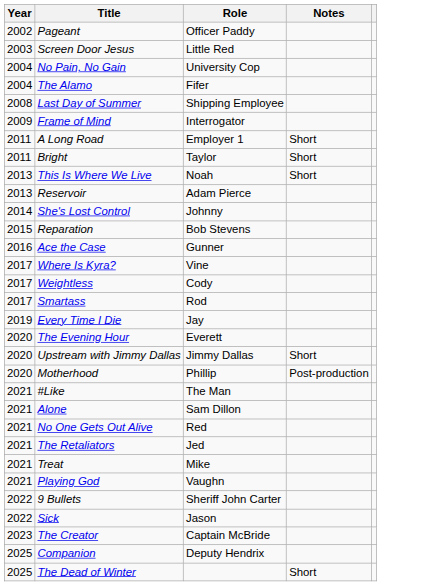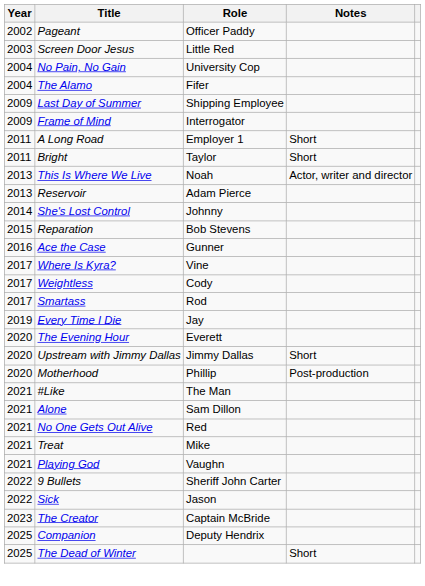 <table class="wikitable sortable">
 <tr>
 <th>Year</th>
 <th>Title</th>
 <th>Role</th>
 <th>Notes</th>
 <th class="unsortable"></th>
 </tr>
 <tr>
 <td>2002</td>
 <td><em>Pageant</em></td>
 <td>Officer Paddy</td>
 <td></td>
 <td></td>
 </tr>
 <tr>
 <td>2003</td>
 <td><em>Screen Door Jesus</em></td>
 <td>Little Red</td>
 <td></td>
 <td></td>
 </tr>
 <tr>
 <td>2004</td>
 <td><em><a href='#'>No Pain, No Gain</a></em></td>
 <td>University Cop</td>
 <td></td>
 <td></td>
 </tr>
 <tr>
 <td>2004</td>
 <td><em><a href='#'>The Alamo</a></em></td>
 <td>Fifer</td>
 <td></td>
 <td></td>
 </tr>
 <tr>
-<td>2008</td>
+<td>2009</td>
 <td><em><a href='#'>Last Day of Summer</a></em></td>
 <td>Shipping Employee</td>
 <td></td>
 <td></td>
 </tr>
 <tr>
 <td>2009</td>
 <td><em><a href='#'>Frame of Mind</a></em></td>
 <td>Interrogator</td>
 <td></td>
 <td></td>
 </tr>
 <tr>
 <td>2011</td>
 <td><em>A Long Road</em></td>
 <td>Employer 1</td>
 <td>Short</td>
 <td></td>
 </tr>
 <tr>
 <td>2011</td>
 <td><em>Bright</em></td>
 <td>Taylor</td>
 <td>Short</td>
 <td></td>
 </tr>
 <tr>
 <td>2013</td>
 <td><em><a href='#'>This Is Where We Live</a></em></td>
 <td>Noah</td>
-<td>Short</td>
+<td>Actor, writer and director</td>
 <td></td>
 </tr>
 <tr>
 <td>2013</td>
 <td><em>Reservoir</em></td>
 <td>Adam Pierce</td>
 <td></td>
 <td></td>
 </tr>
 <tr>
 <td>2014</td>
 <td><em><a href='#'>She's Lost Control</a></em></td>
 <td>Johnny</td>
 <td></td>
 <td></td>
 </tr>
 <tr>
 <td>2015</td>
 <td><em>Reparation</em></td>
 <td>Bob Stevens</td>
 <td></td>
 <td></td>
 </tr>
 <tr>
 <td>2016</td>
 <td><em><a href='#'>Ace the Case</a></em></td>
 <td>Gunner</td>
 <td></td>
 <td></td>
 </tr>
 <tr>
 <td>2017</td>
 <td><em><a href='#'>Where Is Kyra?</a></em></td>
 <td>Vine</td>
 <td></td>
 <td></td>
 </tr>
 <tr>
 <td>2017</td>
 <td><em><a href='#'>Weightless</a></em></td>
 <td>Cody</td>
 <td></td>
 <td></td>
 </tr>
 <tr>
 <td>2017</td>
 <td><em><a href='#'>Smartass</a></em></td>
 <td>Rod</td>
 <td></td>
 <td></td>
 </tr>
 <tr>
 <td>2019</td>
 <td><em><a href='#'>Every Time I Die</a></em></td>
 <td>Jay</td>
 <td></td>
 <td></td>
 </tr>
 <tr>
 <td>2020</td>
 <td><em><a href='#'>The Evening Hour</a></em></td>
 <td>Everett</td>
 <td></td>
 <td></td>
 </tr>
 <tr>
 <td>2020</td>
 <td><em>Upstream with Jimmy Dallas</em></td>
 <td>Jimmy Dallas</td>
 <td>Short</td>
 <td></td>
 </tr>
 <tr>
 <td>2020</td>
 <td><em>Motherhood</em></td>
 <td>Phillip</td>
 <td>Post-production</td>
 <td></td>
 </tr>
 <tr>
 <td>2021</td>
 <td><em>#Like</em></td>
 <td>The Man</td>
 <td></td>
 <td></td>
 </tr>
 <tr>
 <td>2021</td>
 <td><em><a href='#'>Alone</a></em></td>
 <td>Sam Dillon</td>
 <td></td>
 <td></td>
 </tr>
 <tr>
 <td>2021</td>
 <td><em><a href='#'>No One Gets Out Alive</a></em></td>
 <td>Red</td>
 <td></td>
 <td></td>
 </tr>
 <tr>
 <td>2021</td>
-<td><em><a href='#'>The Retaliators</a></em></td>
-<td>Jed</td>
-<td></td>
-<td></td>
-</tr>
-<tr>
-<td>2021</td>
 <td><em>Treat</em></td>
 <td>Mike</td>
 <td></td>
 <td></td>
 </tr>
 <tr>
 <td>2021</td>
 <td><em><a href='#'>Playing God</a></em></td>
 <td>Vaughn</td>
 <td></td>
 <td></td>
 </tr>
 <tr>
 <td>2022</td>
 <td><em>9 Bullets</em></td>
 <td>Sheriff John Carter</td>
 <td></td>
 <td></td>
 </tr>
 <tr>
 <td>2022</td>
 <td><em><a href='#'>Sick</a></em></td>
 <td>Jason</td>
 <td></td>
 <td></td>
 </tr>
 <tr>
 <td>2023</td>
 <td><em><a href='#'>The Creator</a></em></td>
 <td>Captain McBride</td>
 <td></td>
 <td></td>
 </tr>
 <tr>
 <td>2025</td>
 <td><em><a href='#'>Companion</a></em></td>
 <td>Deputy Hendrix</td>
 <td></td>
 <td></td>
 </tr>
 <tr>
 <td>2025</td>
 <td><em><a href='#'>The Dead of Winter</a></em></td>
 <td></td>
 <td>Short</td>
 <td></td>
 </tr>
 </table>
